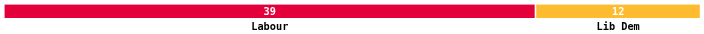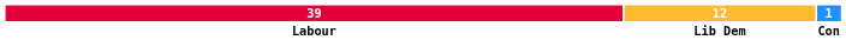 <table style="width:100%; text-align:center;">
 <tr style="color:white;">
 <td style="background:#E4003B; width:75.00%;"><strong>39</strong></td>
 <td style="background:#FDBB30; width:23.08%;"><strong>12</strong></td>
+<td style="background:dodgerblue; width:1.92%;"><strong>1</strong></td>
 </tr>
 <tr>
 <td><span><strong>Labour</strong></span></td>
 <td><span><strong>Lib Dem</strong></span></td>
+<td><span><strong>Con</strong></span></td>
 </tr>
 </table>
